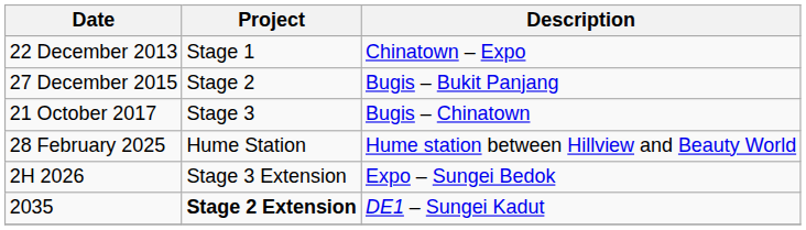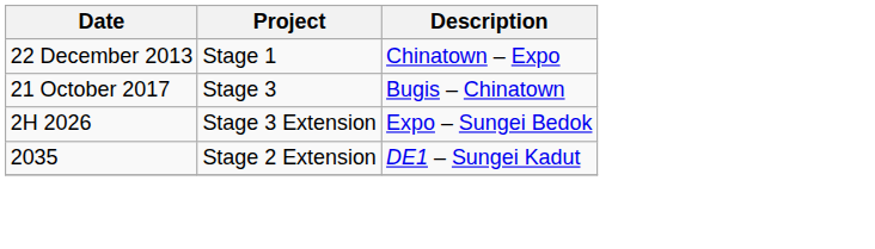 <table class="wikitable">
 <tr>
 <th>Date</th>
 <th>Project</th>
 <th>Description</th>
 </tr>
 <tr>
 <td>22 December 2013</td>
 <td>Stage 1</td>
 <td><a href='#'>Chinatown</a> – <a href='#'>Expo</a></td>
 </tr>
 <tr>
-<td>27 December 2015</td>
-<td>Stage 2</td>
-<td><a href='#'>Bugis</a> – <a href='#'>Bukit Panjang</a></td>
-</tr>
-<tr>
 <td>21 October 2017</td>
 <td>Stage 3</td>
 <td><a href='#'>Bugis</a> – <a href='#'>Chinatown</a></td>
-</tr>
-<tr>
-<td>28 February 2025</td>
-<td>Hume Station</td>
-<td><a href='#'>Hume station</a> between <a href='#'>Hillview</a> and <a href='#'>Beauty World</a></td>
 </tr>
 <tr>
 <td>2H 2026</td>
 <td>Stage 3 Extension</td>
 <td><a href='#'>Expo</a> – <a href='#'>Sungei Bedok</a></td>
 </tr>
 <tr>
 <td>2035</td>
-<td><strong>Stage 2 Extension</strong></td>
+<td>Stage 2 Extension</td>
 <td><em><a href='#'>DE1</a></em>  – <a href='#'>Sungei Kadut</a></td>
 </tr>
 <tr>
 </tr>
 </table>
